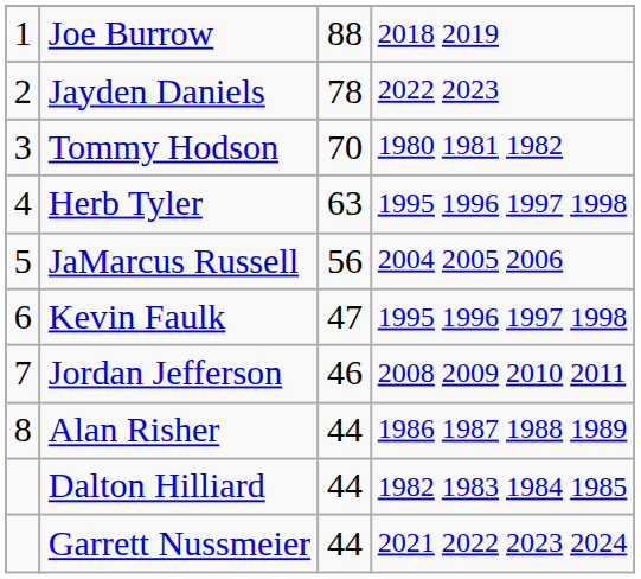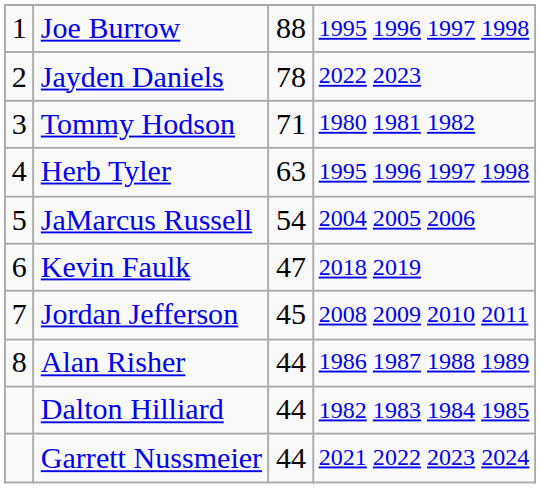 <table class="wikitable">
 <tr>
 </tr>
 <tr>
 <td>1</td>
 <td><a href='#'>Joe Burrow</a></td>
 <td><abbr>88</abbr></td>
-<td style="font-size:80%;"><a href='#'>2018</a> <a href='#'>2019</a></td>
+<td style="font-size:80%;"><a href='#'>1995</a> <a href='#'>1996</a> <a href='#'>1997</a> <a href='#'>1998</a></td>
 </tr>
 <tr>
 <td>2</td>
 <td><a href='#'>Jayden Daniels</a></td>
 <td><abbr>78</abbr></td>
 <td style="font-size:80%;"><a href='#'>2022</a> <a href='#'>2023</a></td>
 </tr>
 <tr>
 <td>3</td>
 <td><a href='#'>Tommy Hodson</a></td>
-<td><abbr>70</abbr></td>
+<td><abbr>71</abbr></td>
 <td style="font-size:80%;"><a href='#'>1980</a> <a href='#'>1981</a> <a href='#'>1982</a></td>
 </tr>
 <tr>
 <td>4</td>
 <td><a href='#'>Herb Tyler</a></td>
 <td><abbr>63</abbr></td>
 <td style="font-size:80%;"><a href='#'>1995</a> <a href='#'>1996</a> <a href='#'>1997</a> <a href='#'>1998</a></td>
 </tr>
 <tr>
 <td>5</td>
 <td><a href='#'>JaMarcus Russell</a></td>
-<td><abbr>56</abbr></td>
+<td><abbr>54</abbr></td>
 <td style="font-size:80%;"><a href='#'>2004</a> <a href='#'>2005</a> <a href='#'>2006</a></td>
 </tr>
 <tr>
 <td>6</td>
 <td><a href='#'>Kevin Faulk</a></td>
 <td><abbr>47</abbr></td>
-<td style="font-size:80%;"><a href='#'>1995</a> <a href='#'>1996</a> <a href='#'>1997</a> <a href='#'>1998</a></td>
+<td style="font-size:80%;"><a href='#'>2018</a> <a href='#'>2019</a></td>
 </tr>
 <tr>
 <td>7</td>
 <td><a href='#'>Jordan Jefferson</a></td>
-<td><abbr>46</abbr></td>
+<td><abbr>45</abbr></td>
 <td style="font-size:80%;"><a href='#'>2008</a> <a href='#'>2009</a> <a href='#'>2010</a> <a href='#'>2011</a></td>
 </tr>
 <tr>
 <td>8</td>
 <td><a href='#'>Alan Risher</a></td>
 <td><abbr>44</abbr></td>
 <td style="font-size:80%;"><a href='#'>1986</a> <a href='#'>1987</a> <a href='#'>1988</a> <a href='#'>1989</a></td>
 </tr>
 <tr>
 <td></td>
 <td><a href='#'>Dalton Hilliard</a></td>
 <td><abbr>44</abbr></td>
 <td style="font-size:80%;"><a href='#'>1982</a> <a href='#'>1983</a> <a href='#'>1984</a> <a href='#'>1985</a></td>
 </tr>
 <tr>
 <td></td>
 <td><a href='#'>Garrett Nussmeier</a></td>
 <td><abbr>44</abbr></td>
 <td style="font-size:80%;"><a href='#'>2021</a> <a href='#'>2022</a> <a href='#'>2023</a> <a href='#'>2024</a></td>
 </tr>
 </table>
